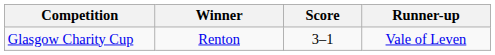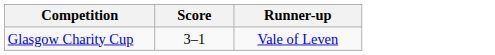 <table class="wikitable" style="text-align: center;">
 <tr>
 <th width=160>Competition</th>
-<th width=135>Winner</th>
 <th width=80>Score</th>
 <th width=135>Runner-up</th>
 </tr>
 <tr>
 <td align=left><a href='#'>Glasgow Charity Cup</a></td>
-<td><a href='#'>Renton</a></td>
 <td>3–1</td>
 <td><a href='#'>Vale of Leven</a></td>
 </tr>
 </table>
